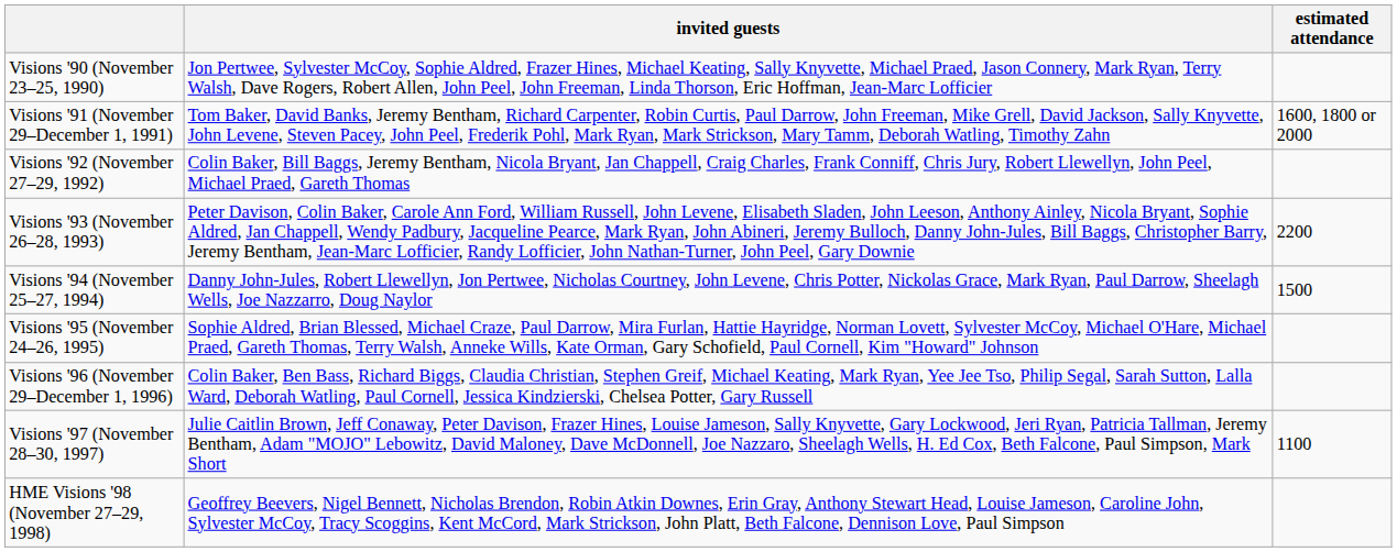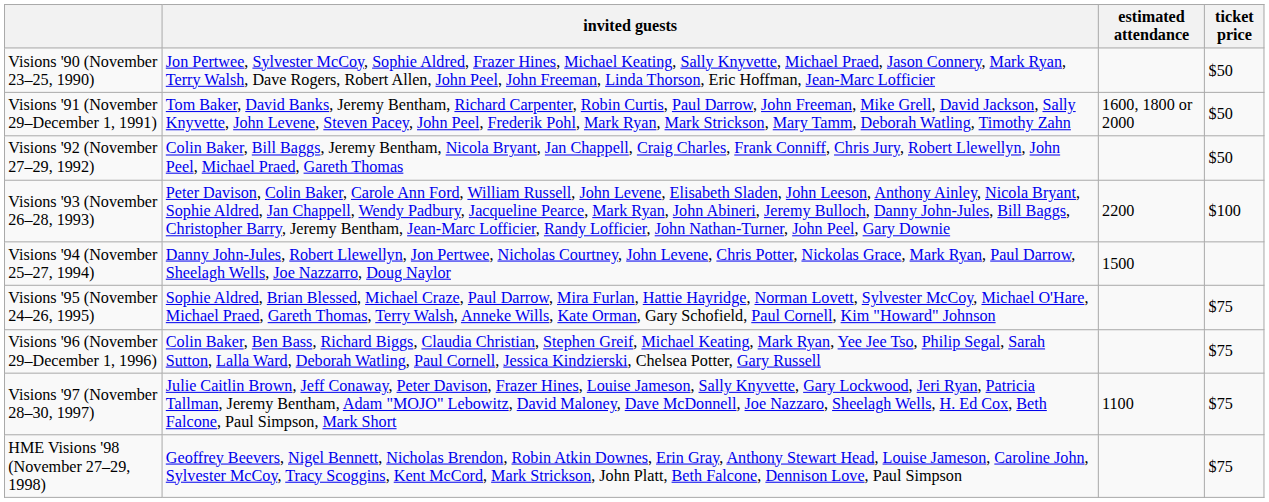 <table class="wikitable">
 <tr>
 <th></th>
 <th>invited guests</th>
 <th>estimated attendance</th>
+<th>ticket price</th>
 </tr>
 <tr>
 <td>Visions '90 (November 23–25, 1990)</td>
 <td><a href='#'>Jon Pertwee</a>, <a href='#'>Sylvester McCoy</a>, <a href='#'>Sophie Aldred</a>, <a href='#'>Frazer Hines</a>, <a href='#'>Michael Keating</a>, <a href='#'>Sally Knyvette</a>, <a href='#'>Michael Praed</a>, <a href='#'>Jason Connery</a>, <a href='#'>Mark Ryan</a>, <a href='#'>Terry Walsh</a>, Dave Rogers, Robert Allen, <a href='#'>John Peel</a>, <a href='#'>John Freeman</a>, <a href='#'>Linda Thorson</a>, Eric Hoffman, <a href='#'>Jean-Marc Lofficier</a></td>
 <td></td>
+<td>$50</td>
 </tr>
 <tr>
 <td>Visions '91 (November 29–December 1, 1991)</td>
 <td><a href='#'>Tom Baker</a>, <a href='#'>David Banks</a>, Jeremy Bentham, <a href='#'>Richard Carpenter</a>, <a href='#'>Robin Curtis</a>, <a href='#'>Paul Darrow</a>, <a href='#'>John Freeman</a>, <a href='#'>Mike Grell</a>, <a href='#'>David Jackson</a>, <a href='#'>Sally Knyvette</a>, <a href='#'>John Levene</a>, <a href='#'>Steven Pacey</a>, <a href='#'>John Peel</a>, <a href='#'>Frederik Pohl</a>, <a href='#'>Mark Ryan</a>, <a href='#'>Mark Strickson</a>, <a href='#'>Mary Tamm</a>, <a href='#'>Deborah Watling</a>, <a href='#'>Timothy Zahn</a></td>
 <td>1600, 1800 or 2000</td>
+<td>$50</td>
 </tr>
 <tr>
 <td>Visions '92 (November 27–29, 1992)</td>
 <td><a href='#'>Colin Baker</a>, <a href='#'>Bill Baggs</a>, Jeremy Bentham, <a href='#'>Nicola Bryant</a>, <a href='#'>Jan Chappell</a>, <a href='#'>Craig Charles</a>, <a href='#'>Frank Conniff</a>, <a href='#'>Chris Jury</a>, <a href='#'>Robert Llewellyn</a>, <a href='#'>John Peel</a>, <a href='#'>Michael Praed</a>, <a href='#'>Gareth Thomas</a></td>
 <td></td>
+<td>$50</td>
 </tr>
 <tr>
 <td>Visions '93 (November 26–28, 1993)</td>
 <td><a href='#'>Peter Davison</a>, <a href='#'>Colin Baker</a>, <a href='#'>Carole Ann Ford</a>, <a href='#'>William Russell</a>, <a href='#'>John Levene</a>, <a href='#'>Elisabeth Sladen</a>, <a href='#'>John Leeson</a>, <a href='#'>Anthony Ainley</a>, <a href='#'>Nicola Bryant</a>, <a href='#'>Sophie Aldred</a>, <a href='#'>Jan Chappell</a>, <a href='#'>Wendy Padbury</a>, <a href='#'>Jacqueline Pearce</a>, <a href='#'>Mark Ryan</a>, <a href='#'>John Abineri</a>, <a href='#'>Jeremy Bulloch</a>, <a href='#'>Danny John-Jules</a>, <a href='#'>Bill Baggs</a>, <a href='#'>Christopher Barry</a>, Jeremy Bentham, <a href='#'>Jean-Marc Lofficier</a>, <a href='#'>Randy Lofficier</a>, <a href='#'>John Nathan-Turner</a>, <a href='#'>John Peel</a>, <a href='#'>Gary Downie</a></td>
 <td>2200</td>
+<td>$100</td>
 </tr>
 <tr>
 <td>Visions '94 (November 25–27, 1994)</td>
 <td><a href='#'>Danny John-Jules</a>, <a href='#'>Robert Llewellyn</a>, <a href='#'>Jon Pertwee</a>, <a href='#'>Nicholas Courtney</a>, <a href='#'>John Levene</a>, <a href='#'>Chris Potter</a>, <a href='#'>Nickolas Grace</a>, <a href='#'>Mark Ryan</a>, <a href='#'>Paul Darrow</a>, <a href='#'>Sheelagh Wells</a>, <a href='#'>Joe Nazzarro</a>, <a href='#'>Doug Naylor</a></td>
 <td>1500</td>
+<td></td>
 </tr>
 <tr>
 <td>Visions '95 (November 24–26, 1995)</td>
 <td><a href='#'>Sophie Aldred</a>, <a href='#'>Brian Blessed</a>, <a href='#'>Michael Craze</a>, <a href='#'>Paul Darrow</a>, <a href='#'>Mira Furlan</a>, <a href='#'>Hattie Hayridge</a>, <a href='#'>Norman Lovett</a>, <a href='#'>Sylvester McCoy</a>, <a href='#'>Michael O'Hare</a>, <a href='#'>Michael Praed</a>, <a href='#'>Gareth Thomas</a>, <a href='#'>Terry Walsh</a>, <a href='#'>Anneke Wills</a>, <a href='#'>Kate Orman</a>, Gary Schofield, <a href='#'>Paul Cornell</a>, <a href='#'>Kim "Howard" Johnson</a></td>
 <td></td>
+<td>$75</td>
 </tr>
 <tr>
 <td>Visions '96 (November 29–December 1, 1996)</td>
 <td><a href='#'>Colin Baker</a>, <a href='#'>Ben Bass</a>, <a href='#'>Richard Biggs</a>, <a href='#'>Claudia Christian</a>, <a href='#'>Stephen Greif</a>, <a href='#'>Michael Keating</a>, <a href='#'>Mark Ryan</a>, <a href='#'>Yee Jee Tso</a>, <a href='#'>Philip Segal</a>, <a href='#'>Sarah Sutton</a>, <a href='#'>Lalla Ward</a>, <a href='#'>Deborah Watling</a>, <a href='#'>Paul Cornell</a>, <a href='#'>Jessica Kindzierski</a>, Chelsea Potter, <a href='#'>Gary Russell</a></td>
 <td></td>
+<td>$75</td>
 </tr>
 <tr>
 <td>Visions '97 (November 28–30, 1997)</td>
 <td><a href='#'>Julie Caitlin Brown</a>, <a href='#'>Jeff Conaway</a>, <a href='#'>Peter Davison</a>, <a href='#'>Frazer Hines</a>, <a href='#'>Louise Jameson</a>, <a href='#'>Sally Knyvette</a>, <a href='#'>Gary Lockwood</a>, <a href='#'>Jeri Ryan</a>, <a href='#'>Patricia Tallman</a>, Jeremy Bentham, <a href='#'>Adam "MOJO" Lebowitz</a>, <a href='#'>David Maloney</a>, <a href='#'>Dave McDonnell</a>, <a href='#'>Joe Nazzaro</a>, <a href='#'>Sheelagh Wells</a>, <a href='#'>H. Ed Cox</a>, <a href='#'>Beth Falcone</a>, Paul Simpson, <a href='#'>Mark Short</a></td>
 <td>1100</td>
+<td>$75</td>
 </tr>
 <tr>
 <td>HME Visions '98 (November 27–29, 1998)</td>
 <td><a href='#'>Geoffrey Beevers</a>, <a href='#'>Nigel Bennett</a>, <a href='#'>Nicholas Brendon</a>, <a href='#'>Robin Atkin Downes</a>, <a href='#'>Erin Gray</a>, <a href='#'>Anthony Stewart Head</a>, <a href='#'>Louise Jameson</a>, <a href='#'>Caroline John</a>, <a href='#'>Sylvester McCoy</a>, <a href='#'>Tracy Scoggins</a>, <a href='#'>Kent McCord</a>, <a href='#'>Mark Strickson</a>, John Platt, <a href='#'>Beth Falcone</a>, <a href='#'>Dennison Love</a>, Paul Simpson</td>
 <td></td>
+<td>$75</td>
 </tr>
 </table>
